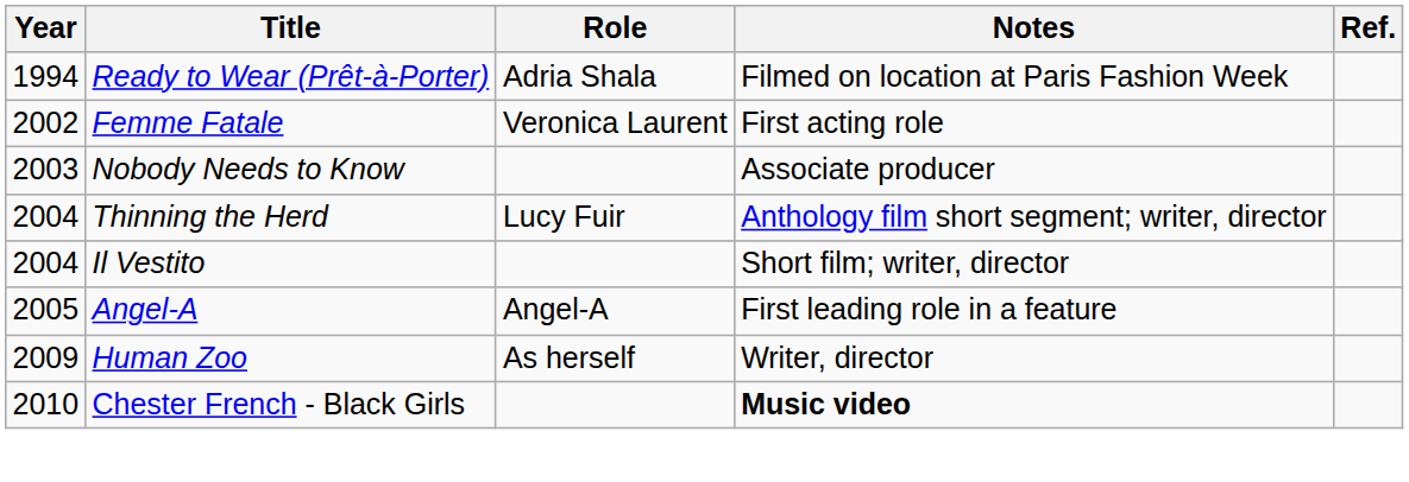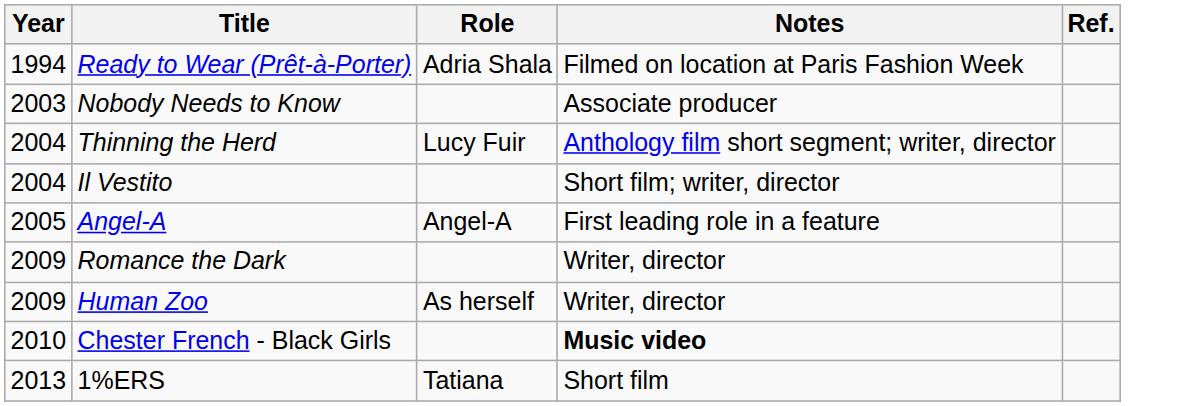 <table class="wikitable">
 <tr>
 <th>Year</th>
 <th>Title</th>
 <th>Role</th>
 <th>Notes</th>
 <th>Ref.</th>
 </tr>
 <tr>
 <td>1994</td>
 <td><em><a href='#'>Ready to Wear (Prêt-à-Porter)</a></em></td>
 <td>Adria Shala</td>
 <td>Filmed on location at Paris Fashion Week</td>
-<td></td>
-</tr>
-<tr>
-<td>2002</td>
-<td><em><a href='#'>Femme Fatale</a></em></td>
-<td>Veronica Laurent</td>
-<td>First acting role</td>
 <td></td>
 </tr>
 <tr>
 <td>2003</td>
 <td><em>Nobody Needs to Know</em></td>
 <td></td>
 <td>Associate producer</td>
 <td></td>
 </tr>
 <tr>
 <td>2004</td>
 <td><em>Thinning the Herd</em></td>
 <td>Lucy Fuir</td>
 <td><a href='#'>Anthology film</a> short segment; writer, director</td>
 <td></td>
 </tr>
 <tr>
 <td>2004</td>
 <td><em>Il Vestito</em></td>
 <td></td>
 <td>Short film; writer, director</td>
 <td></td>
 </tr>
 <tr>
 <td>2005</td>
 <td><em><a href='#'>Angel-A</a></em></td>
 <td>Angel-A</td>
 <td>First leading role in a feature</td>
 <td></td>
 </tr>
 <tr>
 <td>2009</td>
+<td><em>Romance the Dark</em></td>
+<td></td>
+<td>Writer, director</td>
+<td></td>
+</tr>
+<tr>
+<td>2009</td>
 <td><em><a href='#'>Human Zoo</a></em></td>
 <td>As herself</td>
 <td>Writer, director</td>
 <td></td>
 </tr>
 <tr>
 <td>2010</td>
 <td><a href='#'>Chester French</a> - Black Girls</td>
 <td></td>
 <td><strong>Music video</strong></td>
 <td></td>
 </tr>
+<tr>
+<td>2013</td>
+<td>1%ERS</td>
+<td>Tatiana</td>
+<td>Short film</td>
+<td></td>
+</tr>
 </table>
